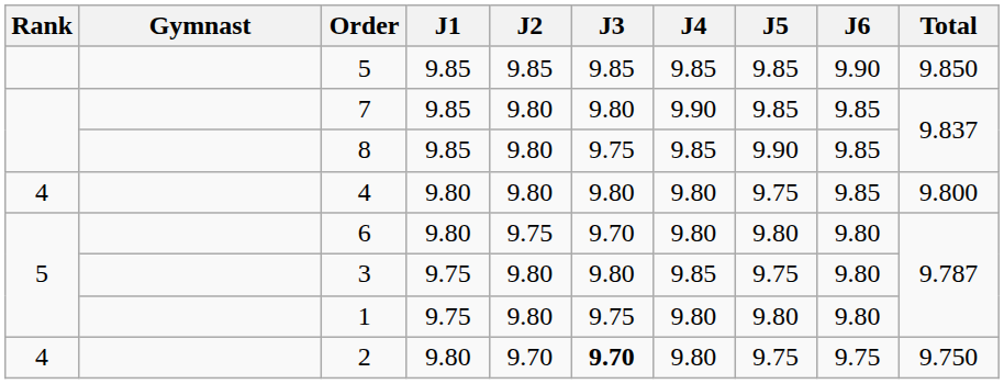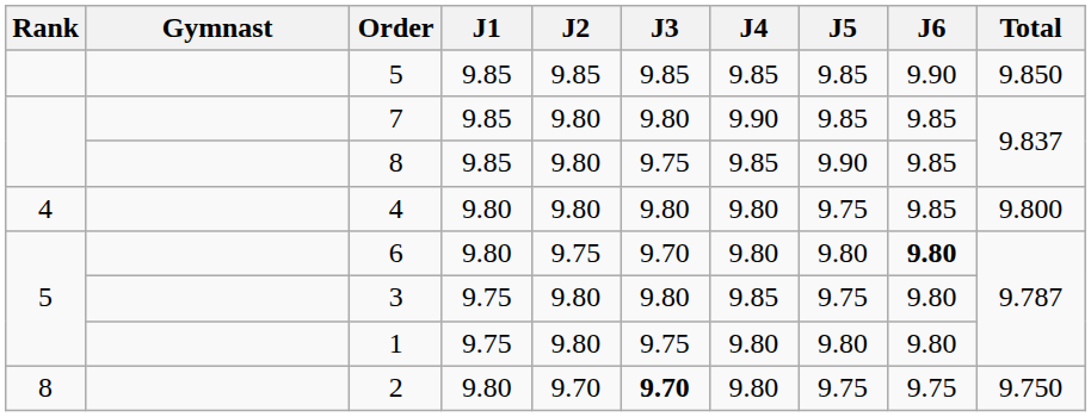 <table class="wikitable" style="text-align:center">
 <tr>
 <th>Rank</th>
 <th style="width:16em">Gymnast</th>
 <th style="width:3em">Order</th>
 <th style="width:4em">J1</th>
 <th style="width:4em">J2</th>
 <th style="width:4em">J3</th>
 <th style="width:4em">J4</th>
 <th style="width:4em">J5</th>
 <th style="width:4em">J6</th>
 <th style="width:5em">Total</th>
 </tr>
 <tr>
 <td></td>
 <td align=left></td>
 <td>5</td>
 <td>9.85</td>
 <td>9.85</td>
 <td>9.85</td>
 <td>9.85</td>
 <td>9.85</td>
 <td>9.90</td>
 <td>9.850</td>
 </tr>
 <tr>
 <td rowspan=2></td>
 <td align=left></td>
 <td>7</td>
 <td>9.85</td>
 <td>9.80</td>
 <td>9.80</td>
 <td>9.90</td>
 <td>9.85</td>
 <td>9.85</td>
 <td rowspan=2>9.837</td>
 </tr>
 <tr>
 <td align=left></td>
 <td>8</td>
 <td>9.85</td>
 <td>9.80</td>
 <td>9.75</td>
 <td>9.85</td>
 <td>9.90</td>
 <td>9.85</td>
 </tr>
 <tr>
 <td>4</td>
 <td align=left></td>
 <td>4</td>
 <td>9.80</td>
 <td>9.80</td>
 <td>9.80</td>
 <td>9.80</td>
 <td>9.75</td>
 <td>9.85</td>
 <td>9.800</td>
 </tr>
 <tr>
 <td rowspan=3>5</td>
 <td align=left></td>
 <td>6</td>
 <td>9.80</td>
 <td>9.75</td>
 <td>9.70</td>
 <td>9.80</td>
 <td>9.80</td>
-<td>9.80</td>
+<td><strong>9.80</strong></td>
 <td rowspan=3>9.787</td>
 </tr>
 <tr>
 <td align=left></td>
 <td>3</td>
 <td>9.75</td>
 <td>9.80</td>
 <td>9.80</td>
 <td>9.85</td>
 <td>9.75</td>
 <td>9.80</td>
 </tr>
 <tr>
 <td align=left></td>
 <td>1</td>
 <td>9.75</td>
 <td>9.80</td>
 <td>9.75</td>
 <td>9.80</td>
 <td>9.80</td>
 <td>9.80</td>
 </tr>
 <tr>
-<td>4</td>
+<td>8</td>
 <td align=left></td>
 <td>2</td>
 <td>9.80</td>
 <td>9.70</td>
 <td><strong>9.70</strong></td>
 <td>9.80</td>
 <td>9.75</td>
 <td>9.75</td>
 <td>9.750</td>
 </tr>
 </table>
